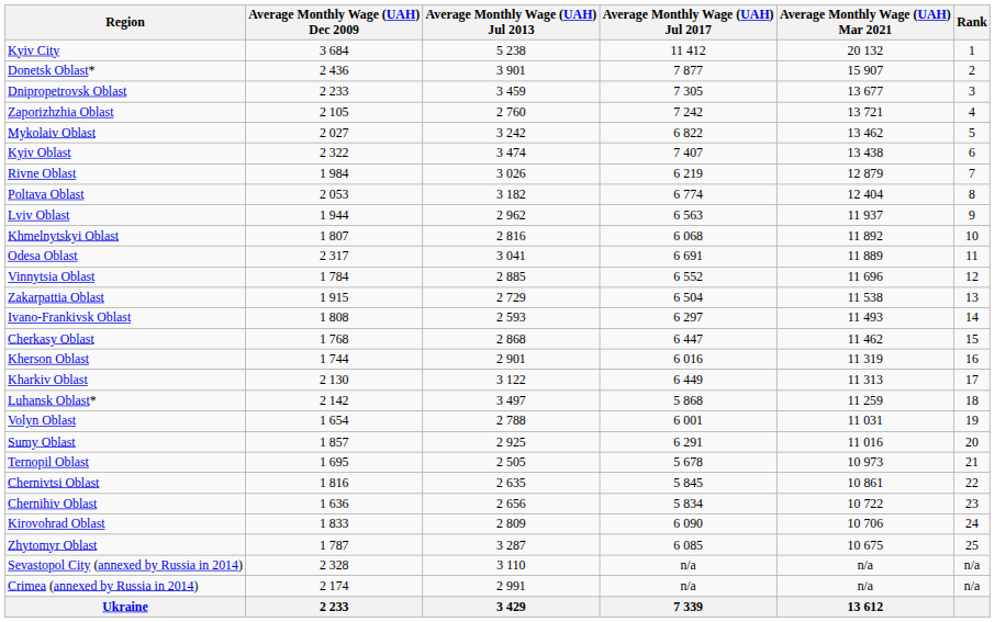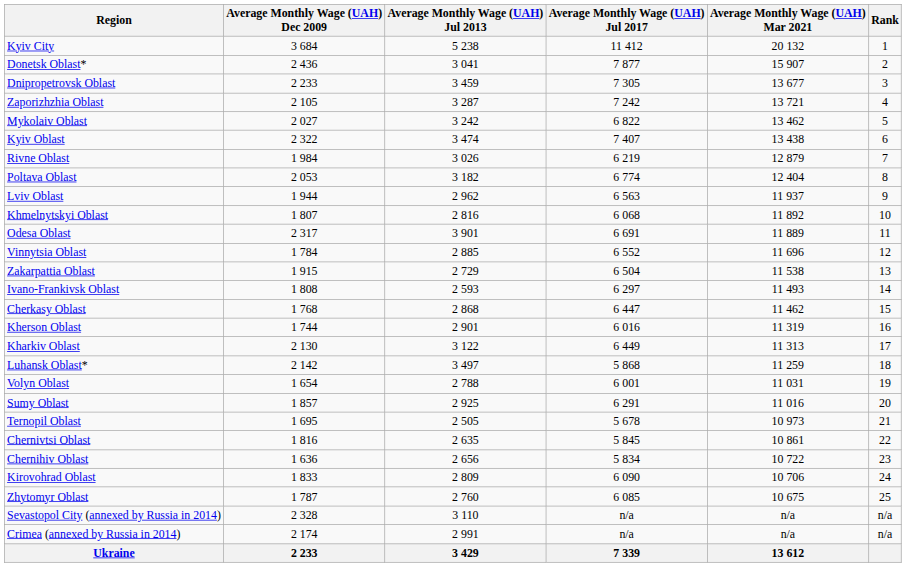 <table class="wikitable sortable">
 <tr>
 <th>Region</th>
 <th>Average Monthly Wage (<a href='#'>UAH</a>)<br>Dec 2009</th>
 <th>Average Monthly Wage (<a href='#'>UAH</a>)<br>Jul 2013</th>
 <th>Average Monthly Wage (<a href='#'>UAH</a>)<br>Jul 2017</th>
 <th>Average Monthly Wage (<a href='#'>UAH</a>)<br>Mar 2021</th>
 <th>Rank</th>
 </tr>
 <tr>
 <td><a href='#'>Kyiv City</a></td>
 <td align="center">3 684</td>
 <td align="center">5 238</td>
 <td align="center">11 412</td>
 <td align="center">20 132</td>
 <td align="center">1</td>
 </tr>
 <tr>
 <td><a href='#'>Donetsk Oblast</a>*</td>
 <td align="center">2 436</td>
-<td align="center">3 901</td>
+<td align="center">3 041</td>
 <td align="center">7 877</td>
 <td align="center">15 907</td>
 <td align="center">2</td>
 </tr>
 <tr>
 <td><a href='#'>Dnipropetrovsk Oblast</a></td>
 <td align="center">2 233</td>
 <td align="center">3 459</td>
 <td align="center">7 305</td>
 <td align="center">13 677</td>
 <td align="center">3</td>
 </tr>
 <tr>
 <td><a href='#'>Zaporizhzhia Oblast</a></td>
 <td align="center">2 105</td>
-<td align="center">2 760</td>
+<td align="center">3 287</td>
 <td align="center">7 242</td>
 <td align="center">13 721</td>
 <td align="center">4</td>
 </tr>
 <tr>
 <td><a href='#'>Mykolaiv Oblast</a></td>
 <td align="center">2 027</td>
 <td align="center">3 242</td>
 <td align="center">6 822</td>
 <td align="center">13 462</td>
 <td align="center">5</td>
 </tr>
 <tr>
 <td><a href='#'>Kyiv Oblast</a></td>
 <td align="center">2 322</td>
 <td align="center">3 474</td>
 <td align="center">7 407</td>
 <td align="center">13 438</td>
 <td align="center">6</td>
 </tr>
 <tr>
 <td><a href='#'>Rivne Oblast</a></td>
 <td align="center">1 984</td>
 <td align="center">3 026</td>
 <td align="center">6 219</td>
 <td align="center">12 879</td>
 <td align="center">7</td>
 </tr>
 <tr>
 <td><a href='#'>Poltava Oblast</a></td>
 <td align="center">2 053</td>
 <td align="center">3 182</td>
 <td align="center">6 774</td>
 <td align="center">12 404</td>
 <td align="center">8</td>
 </tr>
 <tr>
 <td><a href='#'>Lviv Oblast</a></td>
 <td align="center">1 944</td>
 <td align="center">2 962</td>
 <td align="center">6 563</td>
 <td align="center">11 937</td>
 <td align="center">9</td>
 </tr>
 <tr>
 <td><a href='#'>Khmelnytskyi Oblast</a></td>
 <td align="center">1 807</td>
 <td align="center">2 816</td>
 <td align="center">6 068</td>
 <td align="center">11 892</td>
 <td align="center">10</td>
 </tr>
 <tr>
 <td><a href='#'>Odesa Oblast</a></td>
 <td align="center">2 317</td>
-<td align="center">3 041</td>
+<td align="center">3 901</td>
 <td align="center">6 691</td>
 <td align="center">11 889</td>
 <td align="center">11</td>
 </tr>
 <tr>
 <td><a href='#'>Vinnytsia Oblast</a></td>
 <td align="center">1 784</td>
 <td align="center">2 885</td>
 <td align="center">6 552</td>
 <td align="center">11 696</td>
 <td align="center">12</td>
 </tr>
 <tr>
 <td><a href='#'>Zakarpattia Oblast</a></td>
 <td align="center">1 915</td>
 <td align="center">2 729</td>
 <td align="center">6 504</td>
 <td align="center">11 538</td>
 <td align="center">13</td>
 </tr>
 <tr>
 <td><a href='#'>Ivano-Frankivsk Oblast</a></td>
 <td align="center">1 808</td>
 <td align="center">2 593</td>
 <td align="center">6 297</td>
 <td align="center">11 493</td>
 <td align="center">14</td>
 </tr>
 <tr>
 <td><a href='#'>Cherkasy Oblast</a></td>
 <td align="center">1 768</td>
 <td align="center">2 868</td>
 <td align="center">6 447</td>
 <td align="center">11 462</td>
 <td align="center">15</td>
 </tr>
 <tr>
 <td><a href='#'>Kherson Oblast</a></td>
 <td align="center">1 744</td>
 <td align="center">2 901</td>
 <td align="center">6 016</td>
 <td align="center">11 319</td>
 <td align="center">16</td>
 </tr>
 <tr>
 <td><a href='#'>Kharkiv Oblast</a></td>
 <td align="center">2 130</td>
 <td align="center">3 122</td>
 <td align="center">6 449</td>
 <td align="center">11 313</td>
 <td align="center">17</td>
 </tr>
 <tr>
 <td><a href='#'>Luhansk Oblast</a>*</td>
 <td align="center">2 142</td>
 <td align="center">3 497</td>
 <td align="center">5 868</td>
 <td align="center">11 259</td>
 <td align="center">18</td>
 </tr>
 <tr>
 <td><a href='#'>Volyn Oblast</a></td>
 <td align="center">1 654</td>
 <td align="center">2 788</td>
 <td align="center">6 001</td>
 <td align="center">11 031</td>
 <td align="center">19</td>
 </tr>
 <tr>
 <td><a href='#'>Sumy Oblast</a></td>
 <td align="center">1 857</td>
 <td align="center">2 925</td>
 <td align="center">6 291</td>
 <td align="center">11 016</td>
 <td align="center">20</td>
 </tr>
 <tr>
 <td><a href='#'>Ternopil Oblast</a></td>
 <td align="center">1 695</td>
 <td align="center">2 505</td>
 <td align="center">5 678</td>
 <td align="center">10 973</td>
 <td align="center">21</td>
 </tr>
 <tr>
 <td><a href='#'>Chernivtsi Oblast</a></td>
 <td align="center">1 816</td>
 <td align="center">2 635</td>
 <td align="center">5 845</td>
 <td align="center">10 861</td>
 <td align="center">22</td>
 </tr>
 <tr>
 <td><a href='#'>Chernihiv Oblast</a></td>
 <td align="center">1 636</td>
 <td align="center">2 656</td>
 <td align="center">5 834</td>
 <td align="center">10 722</td>
 <td align="center">23</td>
 </tr>
 <tr>
 <td><a href='#'>Kirovohrad Oblast</a></td>
 <td align="center">1 833</td>
 <td align="center">2 809</td>
 <td align="center">6 090</td>
 <td align="center">10 706</td>
 <td align="center">24</td>
 </tr>
 <tr>
 <td><a href='#'>Zhytomyr Oblast</a></td>
 <td align="center">1 787</td>
-<td align="center">3 287</td>
+<td align="center">2 760</td>
 <td align="center">6 085</td>
 <td align="center">10 675</td>
 <td align="center">25</td>
 </tr>
 <tr>
 <td><a href='#'>Sevastopol City</a> (<a href='#'>annexed by Russia in 2014</a>)</td>
 <td align="center">2 328</td>
 <td align="center">3 110</td>
 <td align="center">n/a</td>
 <td align="center">n/a</td>
 <td align="center">n/a</td>
 </tr>
 <tr>
 <td><a href='#'>Crimea</a> (<a href='#'>annexed by Russia in 2014</a>)</td>
 <td align="center">2 174</td>
 <td align="center">2 991</td>
 <td align="center">n/a</td>
 <td align="center">n/a</td>
 <td align="center">n/a</td>
 </tr>
 <tr>
 <th><a href='#'>Ukraine</a></th>
 <th align="center">2 233</th>
 <th align="center">3 429</th>
 <th align="center">7 339</th>
 <th align="center">13 612</th>
 <th align="left"></th>
 </tr>
 </table>
